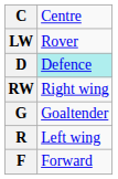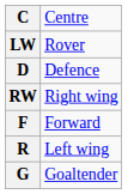 <table class="wikitable plainrowheaders">
 <tr>
 <th scope=row>C</th>
 <td><a href='#'>Centre</a></td>
 </tr>
 <tr>
 <th scope=row>LW</th>
 <td><a href='#'>Rover</a></td>
 </tr>
 <tr>
 <th scope=row>D</th>
-<td style="background: paleturquoise;"><a href='#'>Defence</a></td>
+<td><a href='#'>Defence</a></td>
 </tr>
 <tr>
 <th scope=row>RW</th>
 <td><a href='#'>Right wing</a></td>
 </tr>
 <tr>
-<th scope=row>G</th>
-<td><a href='#'>Goaltender</a></td>
+<th scope=row>F</th>
+<td><a href='#'>Forward</a></td>
 </tr>
 <tr>
 <th scope=row>R</th>
 <td><a href='#'>Left wing</a></td>
 </tr>
 <tr>
-<th scope=row>F</th>
-<td><a href='#'>Forward</a></td>
+<th scope=row>G</th>
+<td><a href='#'>Goaltender</a></td>
 </tr>
 </table>
